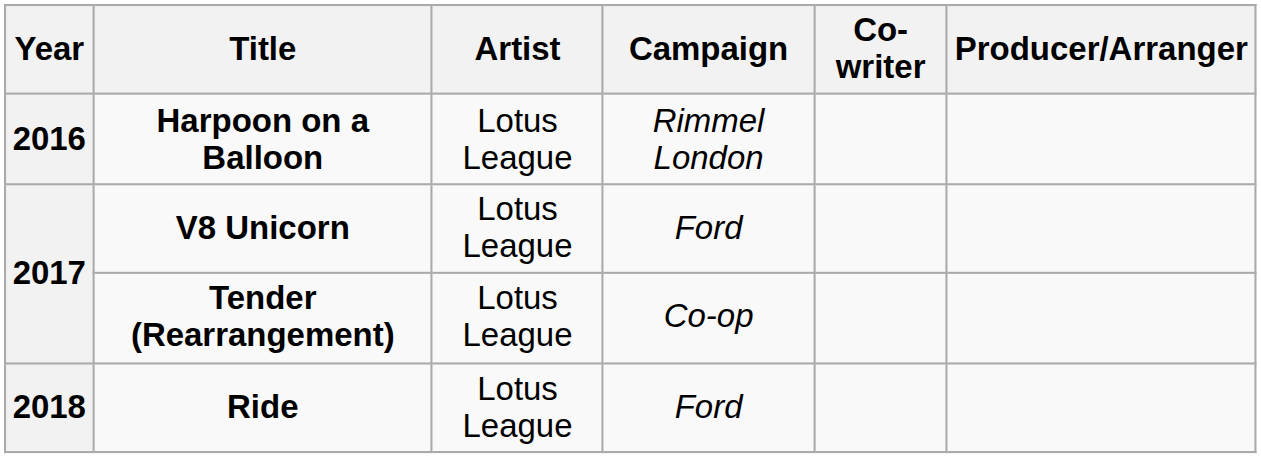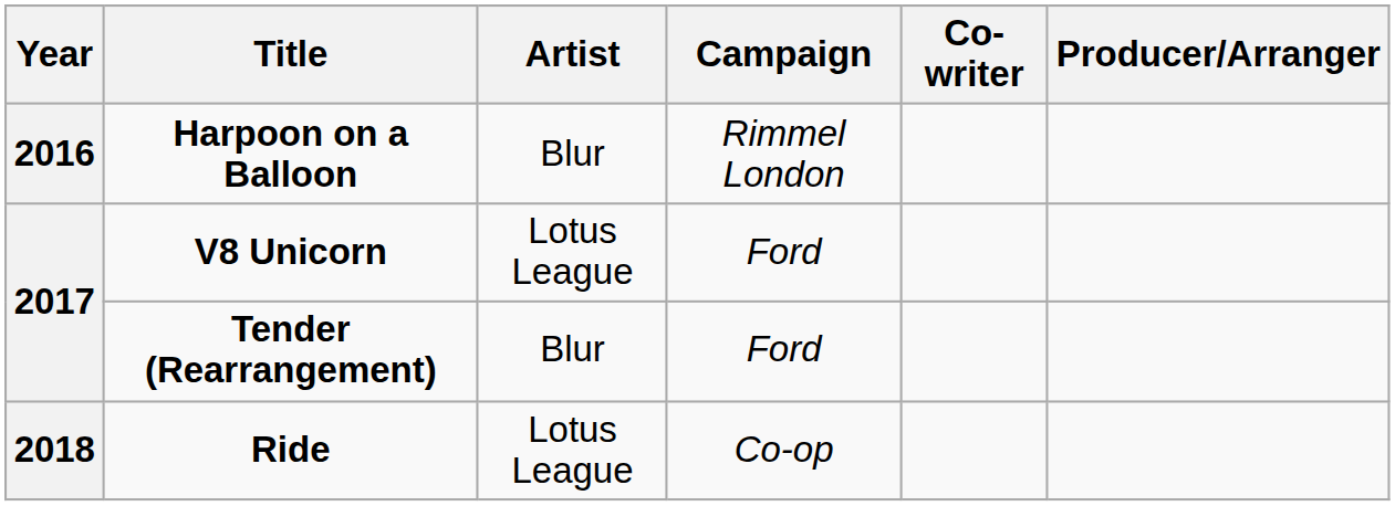 <table class="wikitable" style="text-align:center;">
 <tr>
 <th>Year</th>
 <th>Title</th>
 <th>Artist</th>
 <th>Campaign</th>
 <th>Co-writer</th>
 <th>Producer/Arranger</th>
 </tr>
 <tr>
 <th>2016</th>
 <td><strong>Harpoon on a Balloon</strong></td>
-<td>Lotus League</td>
+<td>Blur</td>
 <td><em>Rimmel London</em></td>
 <td></td>
 <td></td>
 </tr>
 <tr>
 <th rowspan="2">2017</th>
 <td><strong>V8 Unicorn</strong></td>
 <td>Lotus League</td>
 <td><em>Ford</em></td>
 <td></td>
 <td></td>
 </tr>
 <tr>
 <td><strong>Tender (Rearrangement)</strong></td>
-<td>Lotus League</td>
-<td><em>Co-op</em></td>
+<td>Blur</td>
+<td><em>Ford</em></td>
 <td></td>
 <td></td>
 </tr>
 <tr>
 <th>2018</th>
 <td><strong>Ride</strong></td>
 <td>Lotus League</td>
-<td><em>Ford</em></td>
+<td><em>Co-op</em></td>
 <td></td>
 <td></td>
 </tr>
 </table>
